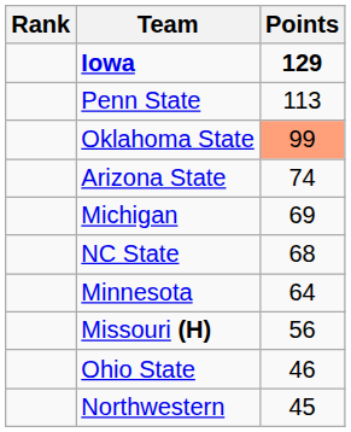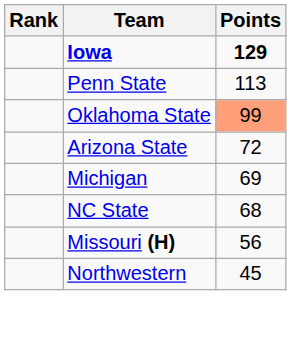 <table class="wikitable sortable" style="text-align:center">
 <tr>
 <th>Rank</th>
 <th>Team</th>
 <th>Points</th>
 </tr>
 <tr>
 <td></td>
 <td align="left"><strong><a href='#'>Iowa</a></strong></td>
 <td><strong>129</strong></td>
 </tr>
 <tr>
 <td></td>
 <td align="left"><a href='#'>Penn State</a></td>
 <td>113</td>
 </tr>
 <tr>
 <td></td>
 <td align="left"><a href='#'>Oklahoma State</a></td>
 <td style="background: lightsalmon;">99</td>
 </tr>
 <tr>
 <td></td>
 <td align="left"><a href='#'>Arizona State</a></td>
-<td>74</td>
+<td>72</td>
 </tr>
 <tr>
 <td></td>
 <td align="left"><a href='#'>Michigan</a></td>
 <td>69</td>
 </tr>
 <tr>
 <td></td>
 <td align="left"><a href='#'>NC State</a></td>
 <td>68</td>
 </tr>
 <tr>
 <td></td>
-<td align="left"><a href='#'>Minnesota</a></td>
-<td>64</td>
-</tr>
-<tr>
-<td></td>
 <td align="left"><a href='#'>Missouri</a> <strong>(H)</strong></td>
 <td>56</td>
-</tr>
-<tr>
-<td></td>
-<td align="left"><a href='#'>Ohio State</a></td>
-<td>46</td>
 </tr>
 <tr>
 <td></td>
 <td align="left"><a href='#'>Northwestern</a></td>
 <td>45</td>
 </tr>
 </table>
